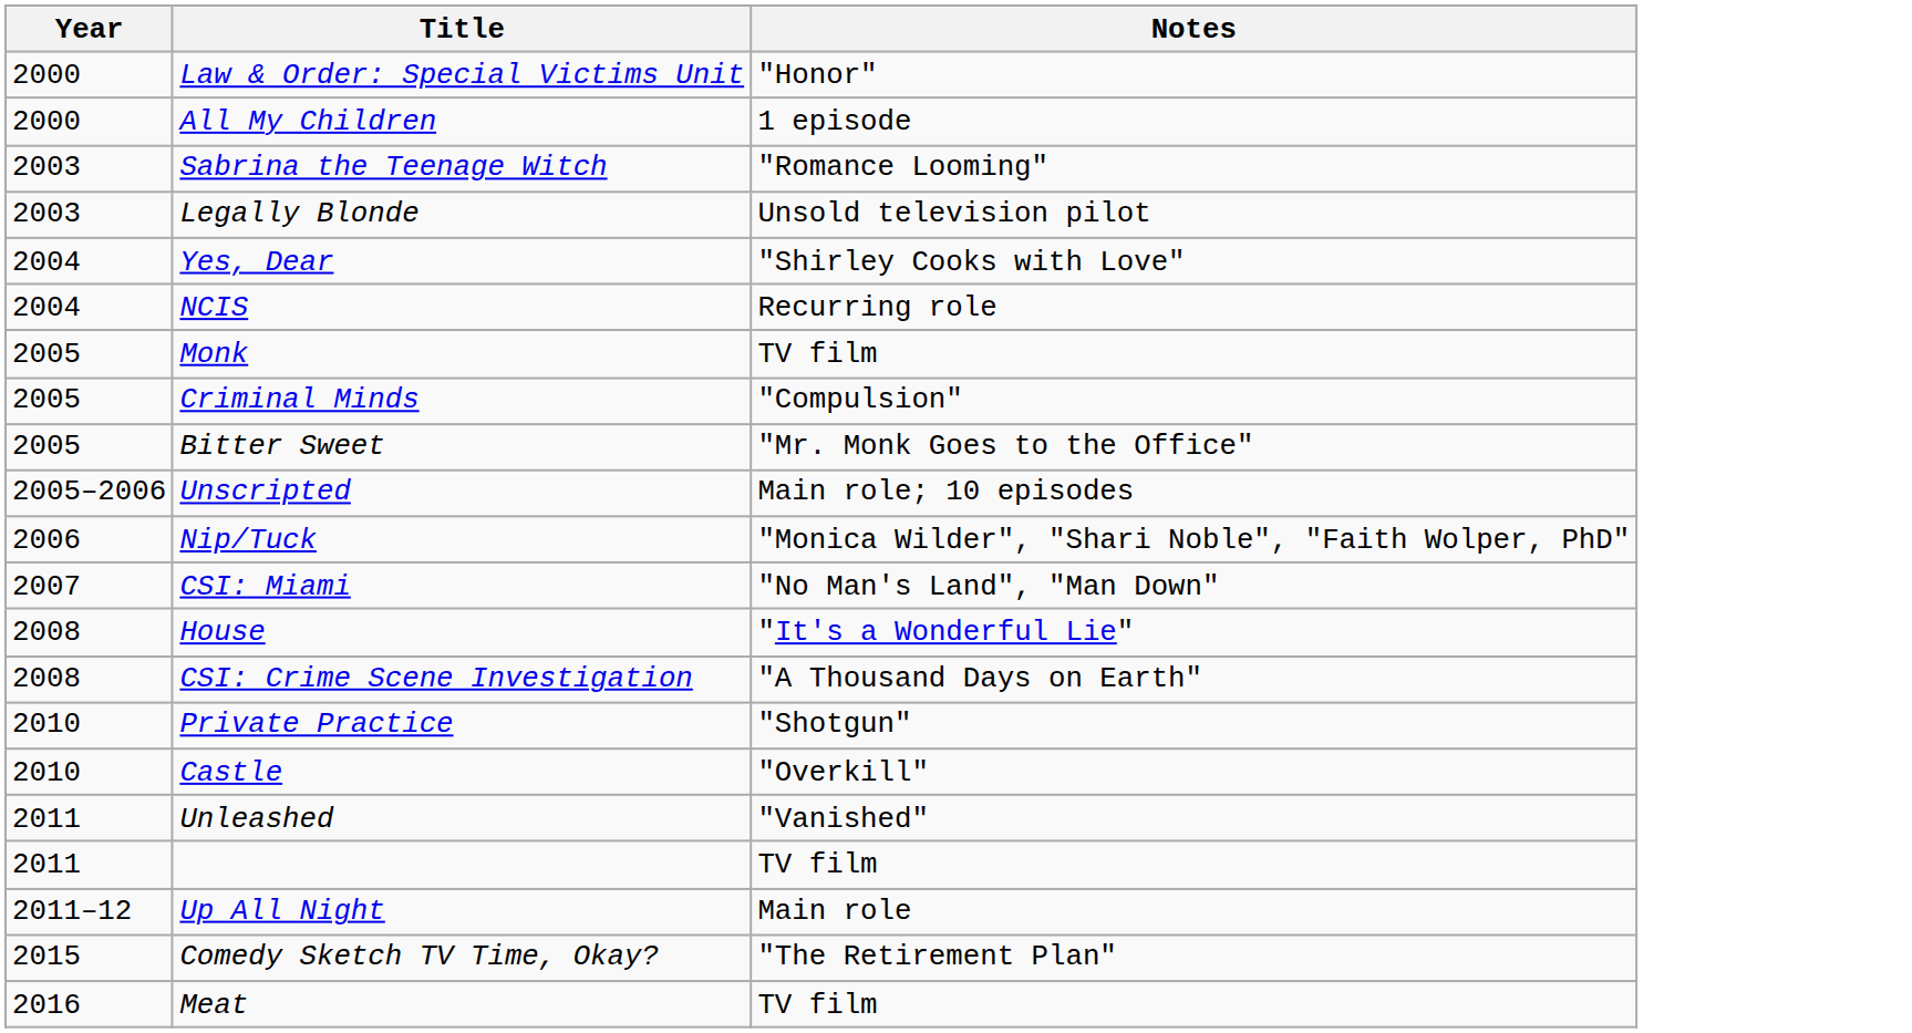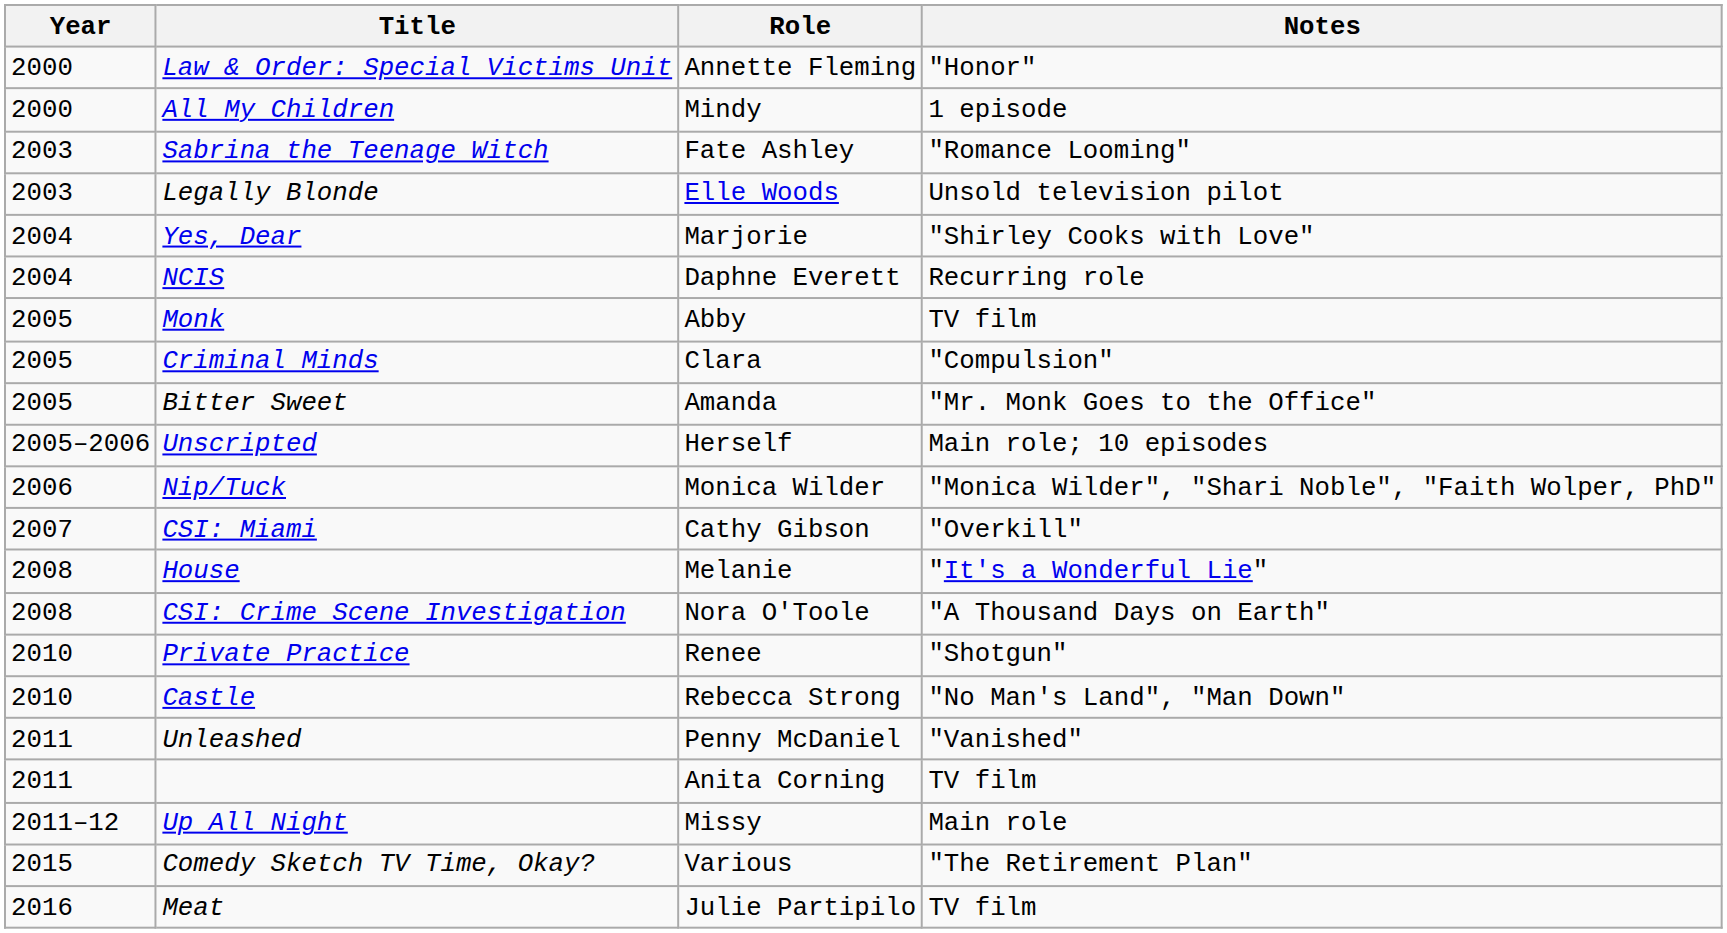 <table class="wikitable sortable">
 <tr>
 <th>Year</th>
 <th>Title</th>
+<th>Role</th>
 <th class="unsortable">Notes</th>
 </tr>
 <tr>
 <td>2000</td>
 <td><em><a href='#'>Law & Order: Special Victims Unit</a></em></td>
+<td>Annette Fleming</td>
 <td>"Honor"</td>
 </tr>
 <tr>
 <td>2000</td>
 <td><em><a href='#'>All My Children</a></em></td>
+<td>Mindy</td>
 <td>1 episode</td>
 </tr>
 <tr>
 <td>2003</td>
 <td><em><a href='#'>Sabrina the Teenage Witch</a></em></td>
+<td>Fate Ashley</td>
 <td>"Romance Looming"</td>
 </tr>
 <tr>
 <td>2003</td>
 <td><em>Legally Blonde</em></td>
+<td><a href='#'>Elle Woods</a></td>
 <td>Unsold television pilot</td>
 </tr>
 <tr>
 <td>2004</td>
 <td><em><a href='#'>Yes, Dear</a></em></td>
+<td>Marjorie</td>
 <td>"Shirley Cooks with Love"</td>
 </tr>
 <tr>
 <td>2004</td>
 <td><em><a href='#'>NCIS</a></em></td>
+<td>Daphne Everett</td>
 <td>Recurring role</td>
 </tr>
 <tr>
 <td>2005</td>
 <td><em><a href='#'>Monk</a></em></td>
+<td>Abby</td>
 <td>TV film</td>
 </tr>
 <tr>
 <td>2005</td>
 <td><em><a href='#'>Criminal Minds</a></em></td>
+<td>Clara</td>
 <td>"Compulsion"</td>
 </tr>
 <tr>
 <td>2005</td>
 <td><em>Bitter Sweet</em></td>
+<td>Amanda</td>
 <td>"Mr. Monk Goes to the Office"</td>
 </tr>
 <tr>
 <td>2005–2006</td>
 <td><em><a href='#'>Unscripted</a></em></td>
+<td>Herself</td>
 <td>Main role; 10 episodes</td>
 </tr>
 <tr>
 <td>2006</td>
 <td><em><a href='#'>Nip/Tuck</a></em></td>
+<td>Monica Wilder</td>
 <td>"Monica Wilder", "Shari Noble", "Faith Wolper, PhD"</td>
 </tr>
 <tr>
 <td>2007</td>
 <td><em><a href='#'>CSI: Miami</a></em></td>
-<td>"No Man's Land", "Man Down"</td>
+<td>Cathy Gibson</td>
+<td>"Overkill"</td>
 </tr>
 <tr>
 <td>2008</td>
 <td><em><a href='#'>House</a></em></td>
+<td>Melanie</td>
 <td>"<a href='#'>It's a Wonderful Lie</a>"</td>
 </tr>
 <tr>
 <td>2008</td>
 <td><em><a href='#'>CSI: Crime Scene Investigation</a></em></td>
+<td>Nora O'Toole</td>
 <td>"A Thousand Days on Earth"</td>
 </tr>
 <tr>
 <td>2010</td>
 <td><em><a href='#'>Private Practice</a></em></td>
+<td>Renee</td>
 <td>"Shotgun"</td>
 </tr>
 <tr>
 <td>2010</td>
 <td><em><a href='#'>Castle</a></em></td>
-<td>"Overkill"</td>
+<td>Rebecca Strong</td>
+<td>"No Man's Land", "Man Down"</td>
 </tr>
 <tr>
 <td>2011</td>
 <td><em>Unleashed</em></td>
+<td>Penny McDaniel</td>
 <td>"Vanished"</td>
 </tr>
 <tr>
 <td>2011</td>
 <td><em></em></td>
+<td>Anita Corning</td>
 <td>TV film</td>
 </tr>
 <tr>
 <td>2011–12</td>
 <td><em><a href='#'>Up All Night</a></em></td>
+<td>Missy</td>
 <td>Main role</td>
 </tr>
 <tr>
 <td>2015</td>
 <td><em>Comedy Sketch TV Time, Okay?</em></td>
+<td>Various</td>
 <td>"The Retirement Plan"</td>
 </tr>
 <tr>
 <td>2016</td>
 <td><em>Meat</em></td>
+<td>Julie Partipilo</td>
 <td>TV film</td>
 </tr>
 </table>
